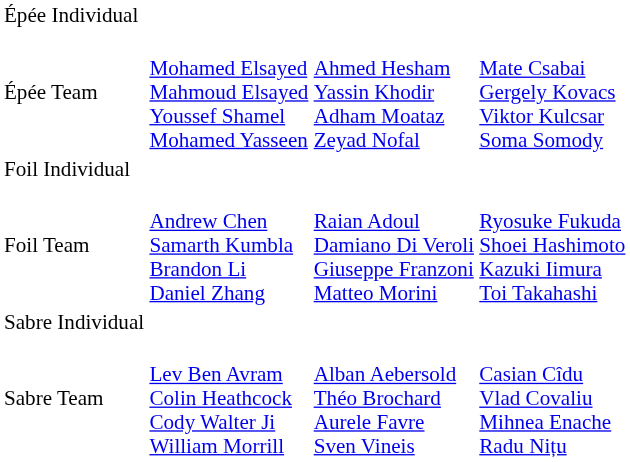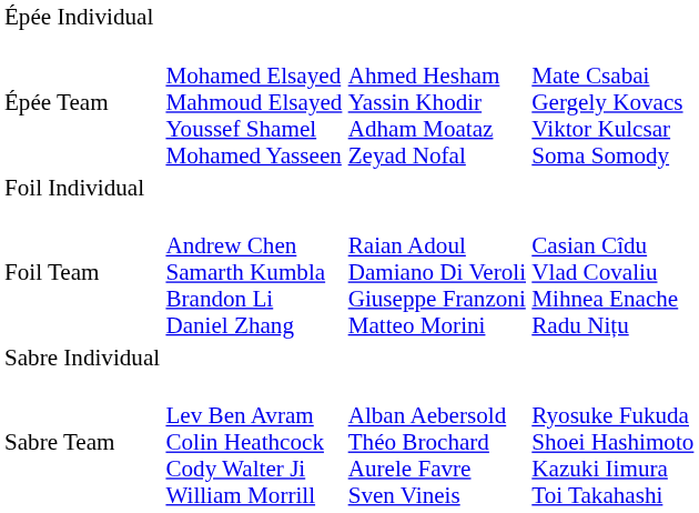 <table>
 <tr>
 <td rowspan="2">Épée Individual</td>
 <td rowspan="2"></td>
 <td rowspan="2"></td>
 <td></td>
 </tr>
 <tr>
 <td></td>
 </tr>
 <tr>
 <td>Épée Team</td>
 <td><br><a href='#'>Mohamed Elsayed</a><br><a href='#'>Mahmoud Elsayed</a><br><a href='#'>Youssef Shamel</a><br><a href='#'>Mohamed Yasseen</a></td>
 <td><br><a href='#'>Ahmed Hesham</a><br><a href='#'>Yassin Khodir</a><br><a href='#'>Adham Moataz</a><br><a href='#'>Zeyad Nofal</a></td>
 <td><br><a href='#'>Mate Csabai</a><br><a href='#'>Gergely Kovacs</a><br><a href='#'>Viktor Kulcsar</a><br><a href='#'>Soma Somody</a></td>
 </tr>
 <tr>
 <td rowspan="2">Foil Individual</td>
 <td rowspan="2"></td>
 <td rowspan="2"></td>
 <td></td>
 </tr>
 <tr>
 <td></td>
 </tr>
 <tr>
 <td>Foil Team</td>
 <td><br><a href='#'>Andrew Chen</a><br><a href='#'>Samarth Kumbla</a><br><a href='#'>Brandon Li</a><br><a href='#'>Daniel Zhang</a></td>
 <td><br><a href='#'>Raian Adoul</a><br><a href='#'>Damiano Di Veroli</a><br><a href='#'>Giuseppe Franzoni</a><br><a href='#'>Matteo Morini</a></td>
-<td><br><a href='#'>Ryosuke Fukuda</a><br><a href='#'>Shoei Hashimoto</a><br><a href='#'>Kazuki Iimura</a><br><a href='#'>Toi Takahashi</a></td>
+<td><br><a href='#'>Casian Cîdu</a><br><a href='#'>Vlad Covaliu</a><br><a href='#'>Mihnea Enache</a><br><a href='#'>Radu Nițu</a></td>
 </tr>
 <tr>
 <td rowspan="2">Sabre Individual</td>
 <td rowspan="2"></td>
 <td rowspan="2"></td>
 <td></td>
 </tr>
 <tr>
 <td></td>
 </tr>
 <tr>
 <td>Sabre Team</td>
 <td><br><a href='#'>Lev Ben Avram</a><br><a href='#'>Colin Heathcock</a><br><a href='#'>Cody Walter Ji</a><br><a href='#'>William Morrill</a></td>
 <td><br><a href='#'>Alban Aebersold</a><br><a href='#'>Théo Brochard</a><br><a href='#'>Aurele Favre</a><br><a href='#'>Sven Vineis</a></td>
-<td><br><a href='#'>Casian Cîdu</a><br><a href='#'>Vlad Covaliu</a><br><a href='#'>Mihnea Enache</a><br><a href='#'>Radu Nițu</a></td>
+<td><br><a href='#'>Ryosuke Fukuda</a><br><a href='#'>Shoei Hashimoto</a><br><a href='#'>Kazuki Iimura</a><br><a href='#'>Toi Takahashi</a></td>
 </tr>
 </table>
